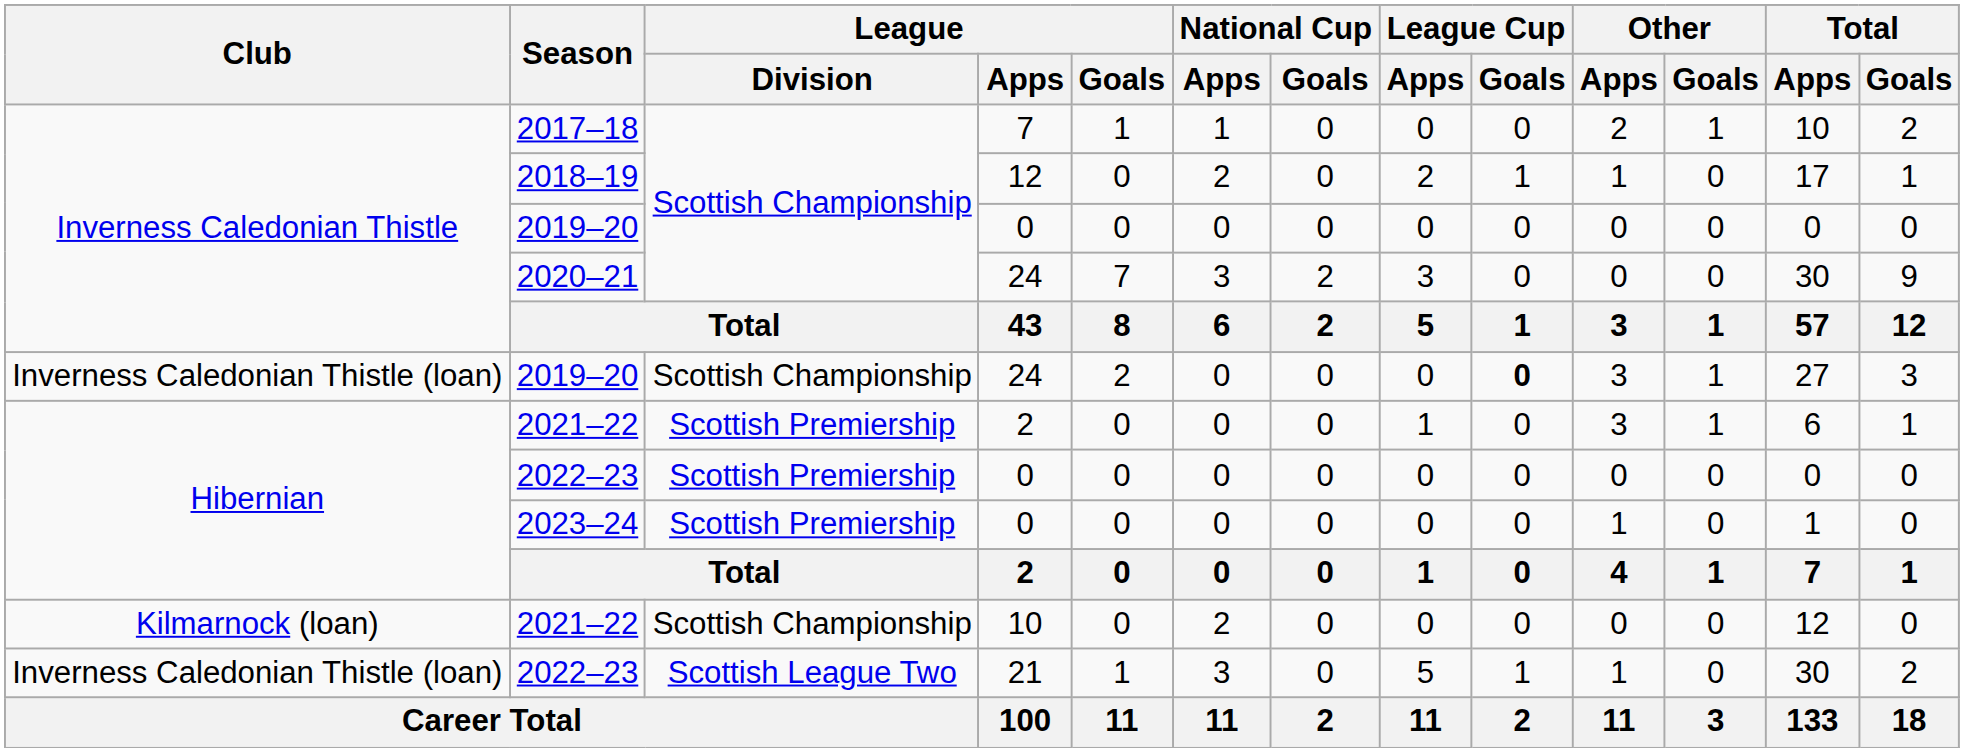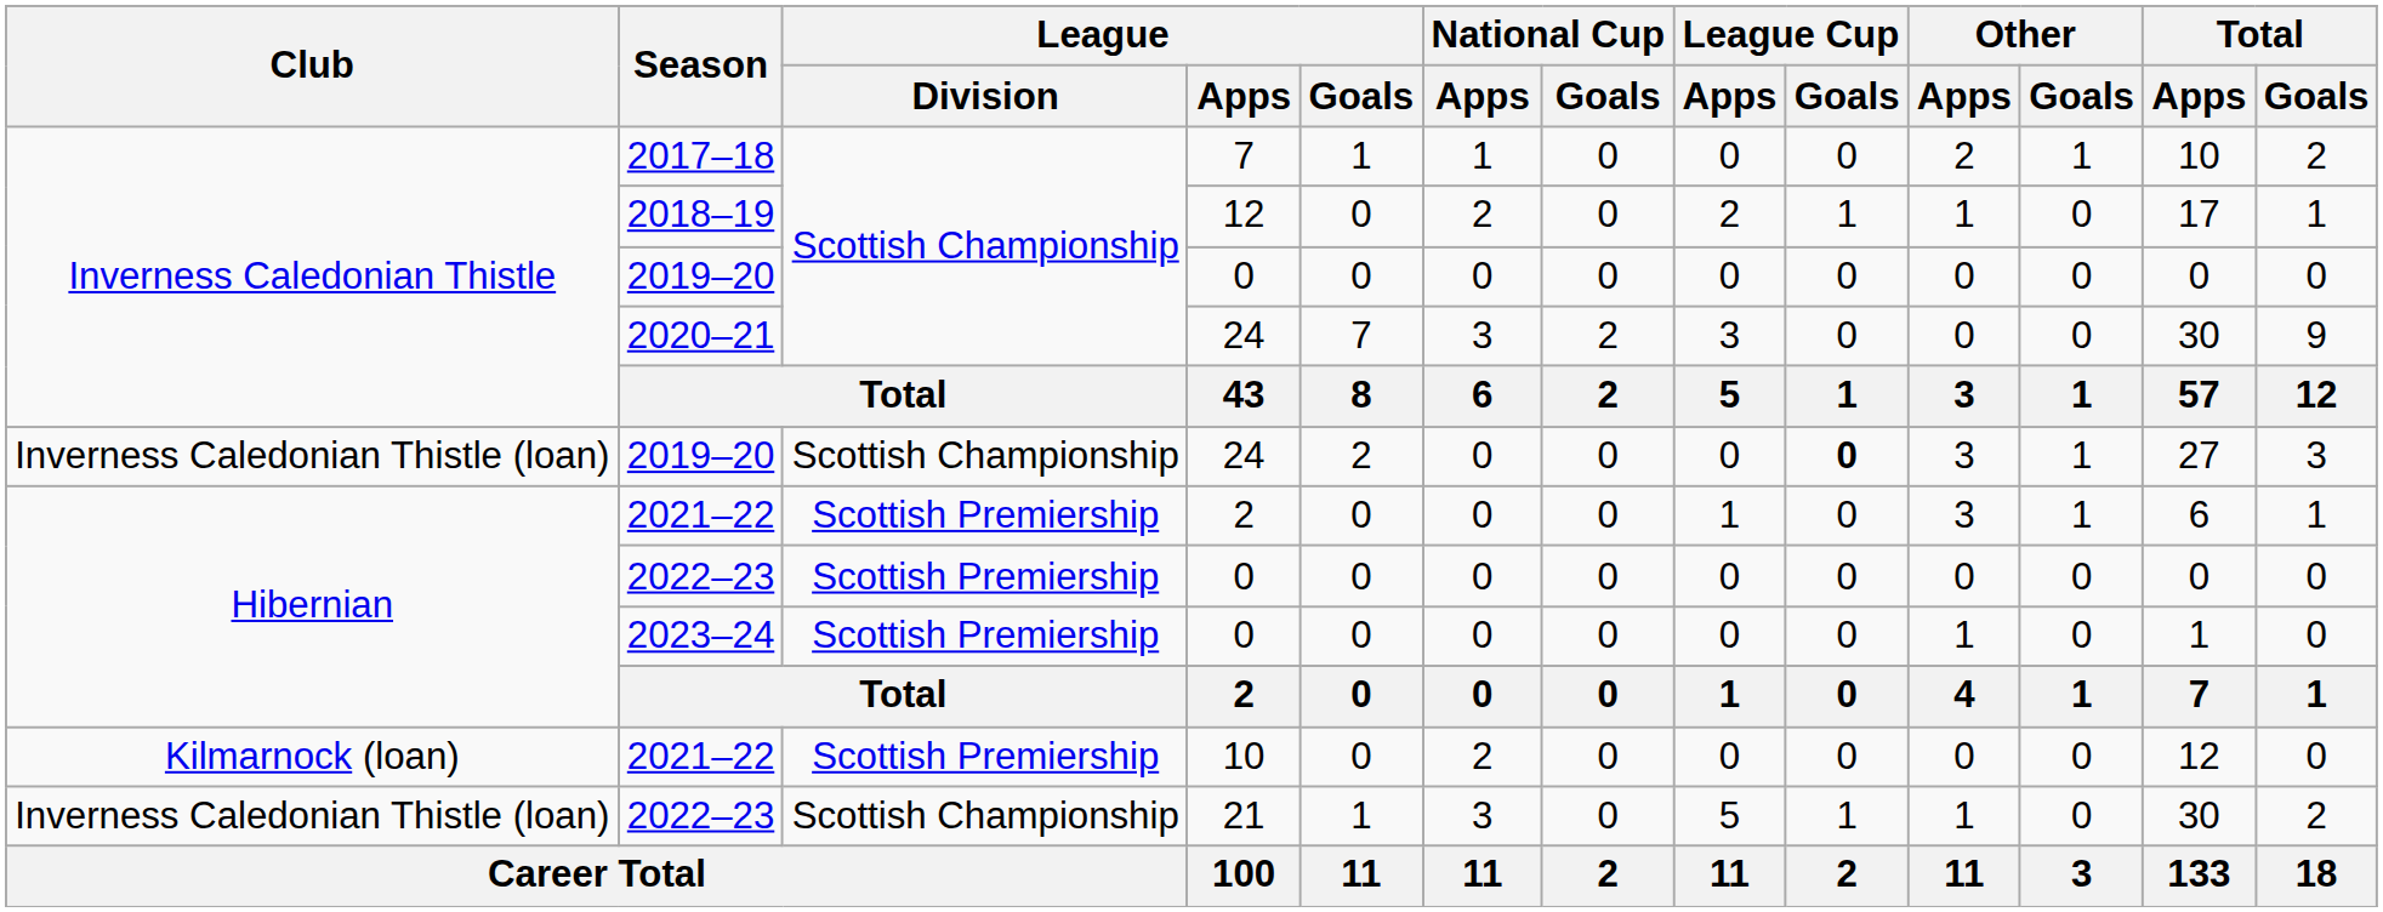 <table class="wikitable" style="text-align:center">
 <tr>
 <th rowspan=2>Club</th>
 <th rowspan=2>Season</th>
 <th colspan=3>League</th>
 <th colspan=2>National Cup</th>
 <th colspan=2>League Cup</th>
 <th colspan=2>Other</th>
 <th colspan=2>Total</th>
 </tr>
 <tr>
 <th>Division</th>
 <th>Apps</th>
 <th>Goals</th>
 <th>Apps</th>
 <th>Goals</th>
 <th>Apps</th>
 <th>Goals</th>
 <th>Apps</th>
 <th>Goals</th>
 <th>Apps</th>
 <th>Goals</th>
 </tr>
 <tr>
 <td rowspan="5"><a href='#'>Inverness Caledonian Thistle</a></td>
 <td><a href='#'>2017–18</a></td>
 <td rowspan="4"><a href='#'>Scottish Championship</a></td>
 <td>7</td>
 <td>1</td>
 <td>1</td>
 <td>0</td>
 <td>0</td>
 <td>0</td>
 <td>2</td>
 <td>1</td>
 <td>10</td>
 <td>2</td>
 </tr>
 <tr>
 <td><a href='#'>2018–19</a></td>
 <td>12</td>
 <td>0</td>
 <td>2</td>
 <td>0</td>
 <td>2</td>
 <td>1</td>
 <td>1</td>
 <td>0</td>
 <td>17</td>
 <td>1</td>
 </tr>
 <tr>
 <td><a href='#'>2019–20</a></td>
 <td>0</td>
 <td>0</td>
 <td>0</td>
 <td>0</td>
 <td>0</td>
 <td>0</td>
 <td>0</td>
 <td>0</td>
 <td>0</td>
 <td>0</td>
 </tr>
 <tr>
 <td><a href='#'>2020–21</a></td>
 <td>24</td>
 <td>7</td>
 <td>3</td>
 <td>2</td>
 <td>3</td>
 <td>0</td>
 <td>0</td>
 <td>0</td>
 <td>30</td>
 <td>9</td>
 </tr>
 <tr>
 <th colspan=2>Total</th>
 <th>43</th>
 <th>8</th>
 <th>6</th>
 <th>2</th>
 <th>5</th>
 <th>1</th>
 <th>3</th>
 <th>1</th>
 <th>57</th>
 <th>12</th>
 </tr>
 <tr>
 <td>Inverness Caledonian Thistle (loan)</td>
 <td><a href='#'>2019–20</a></td>
 <td>Scottish Championship</td>
 <td>24</td>
 <td>2</td>
 <td>0</td>
 <td>0</td>
 <td>0</td>
 <td><strong>0</strong></td>
 <td>3</td>
 <td>1</td>
 <td>27</td>
 <td>3</td>
 </tr>
 <tr>
 <td rowspan=4><a href='#'>Hibernian</a></td>
 <td><a href='#'>2021–22</a></td>
 <td><a href='#'>Scottish Premiership</a></td>
 <td>2</td>
 <td>0</td>
 <td>0</td>
 <td>0</td>
 <td>1</td>
 <td>0</td>
 <td>3</td>
 <td>1</td>
 <td>6</td>
 <td>1</td>
 </tr>
 <tr>
 <td><a href='#'>2022–23</a></td>
 <td><a href='#'>Scottish Premiership</a></td>
 <td>0</td>
 <td>0</td>
 <td>0</td>
 <td>0</td>
 <td>0</td>
 <td>0</td>
 <td>0</td>
 <td>0</td>
 <td>0</td>
 <td>0</td>
 </tr>
 <tr>
 <td><a href='#'>2023–24</a></td>
 <td><a href='#'>Scottish Premiership</a></td>
 <td>0</td>
 <td>0</td>
 <td>0</td>
 <td>0</td>
 <td>0</td>
 <td>0</td>
 <td>1</td>
 <td>0</td>
 <td>1</td>
 <td>0</td>
 </tr>
 <tr>
 <th colspan=2>Total</th>
 <th>2</th>
 <th>0</th>
 <th>0</th>
 <th>0</th>
 <th>1</th>
 <th>0</th>
 <th>4</th>
 <th>1</th>
 <th>7</th>
 <th>1</th>
 </tr>
 <tr>
 <td><a href='#'>Kilmarnock</a> (loan)</td>
 <td><a href='#'>2021–22</a></td>
-<td>Scottish Championship</td>
+<td><a href='#'>Scottish Premiership</a></td>
 <td>10</td>
 <td>0</td>
 <td>2</td>
 <td>0</td>
 <td>0</td>
 <td>0</td>
 <td>0</td>
 <td>0</td>
 <td>12</td>
 <td>0</td>
 </tr>
 <tr>
 <td>Inverness Caledonian Thistle (loan)</td>
 <td><a href='#'>2022–23</a></td>
-<td><a href='#'>Scottish League Two</a></td>
+<td>Scottish Championship</td>
 <td>21</td>
 <td>1</td>
 <td>3</td>
 <td>0</td>
 <td>5</td>
 <td>1</td>
 <td>1</td>
 <td>0</td>
 <td>30</td>
 <td>2</td>
 </tr>
 <tr>
 <th colspan="3">Career Total</th>
 <th>100</th>
 <th>11</th>
 <th>11</th>
 <th>2</th>
 <th>11</th>
 <th>2</th>
 <th>11</th>
 <th>3</th>
 <th>133</th>
 <th>18</th>
 </tr>
 </table>
